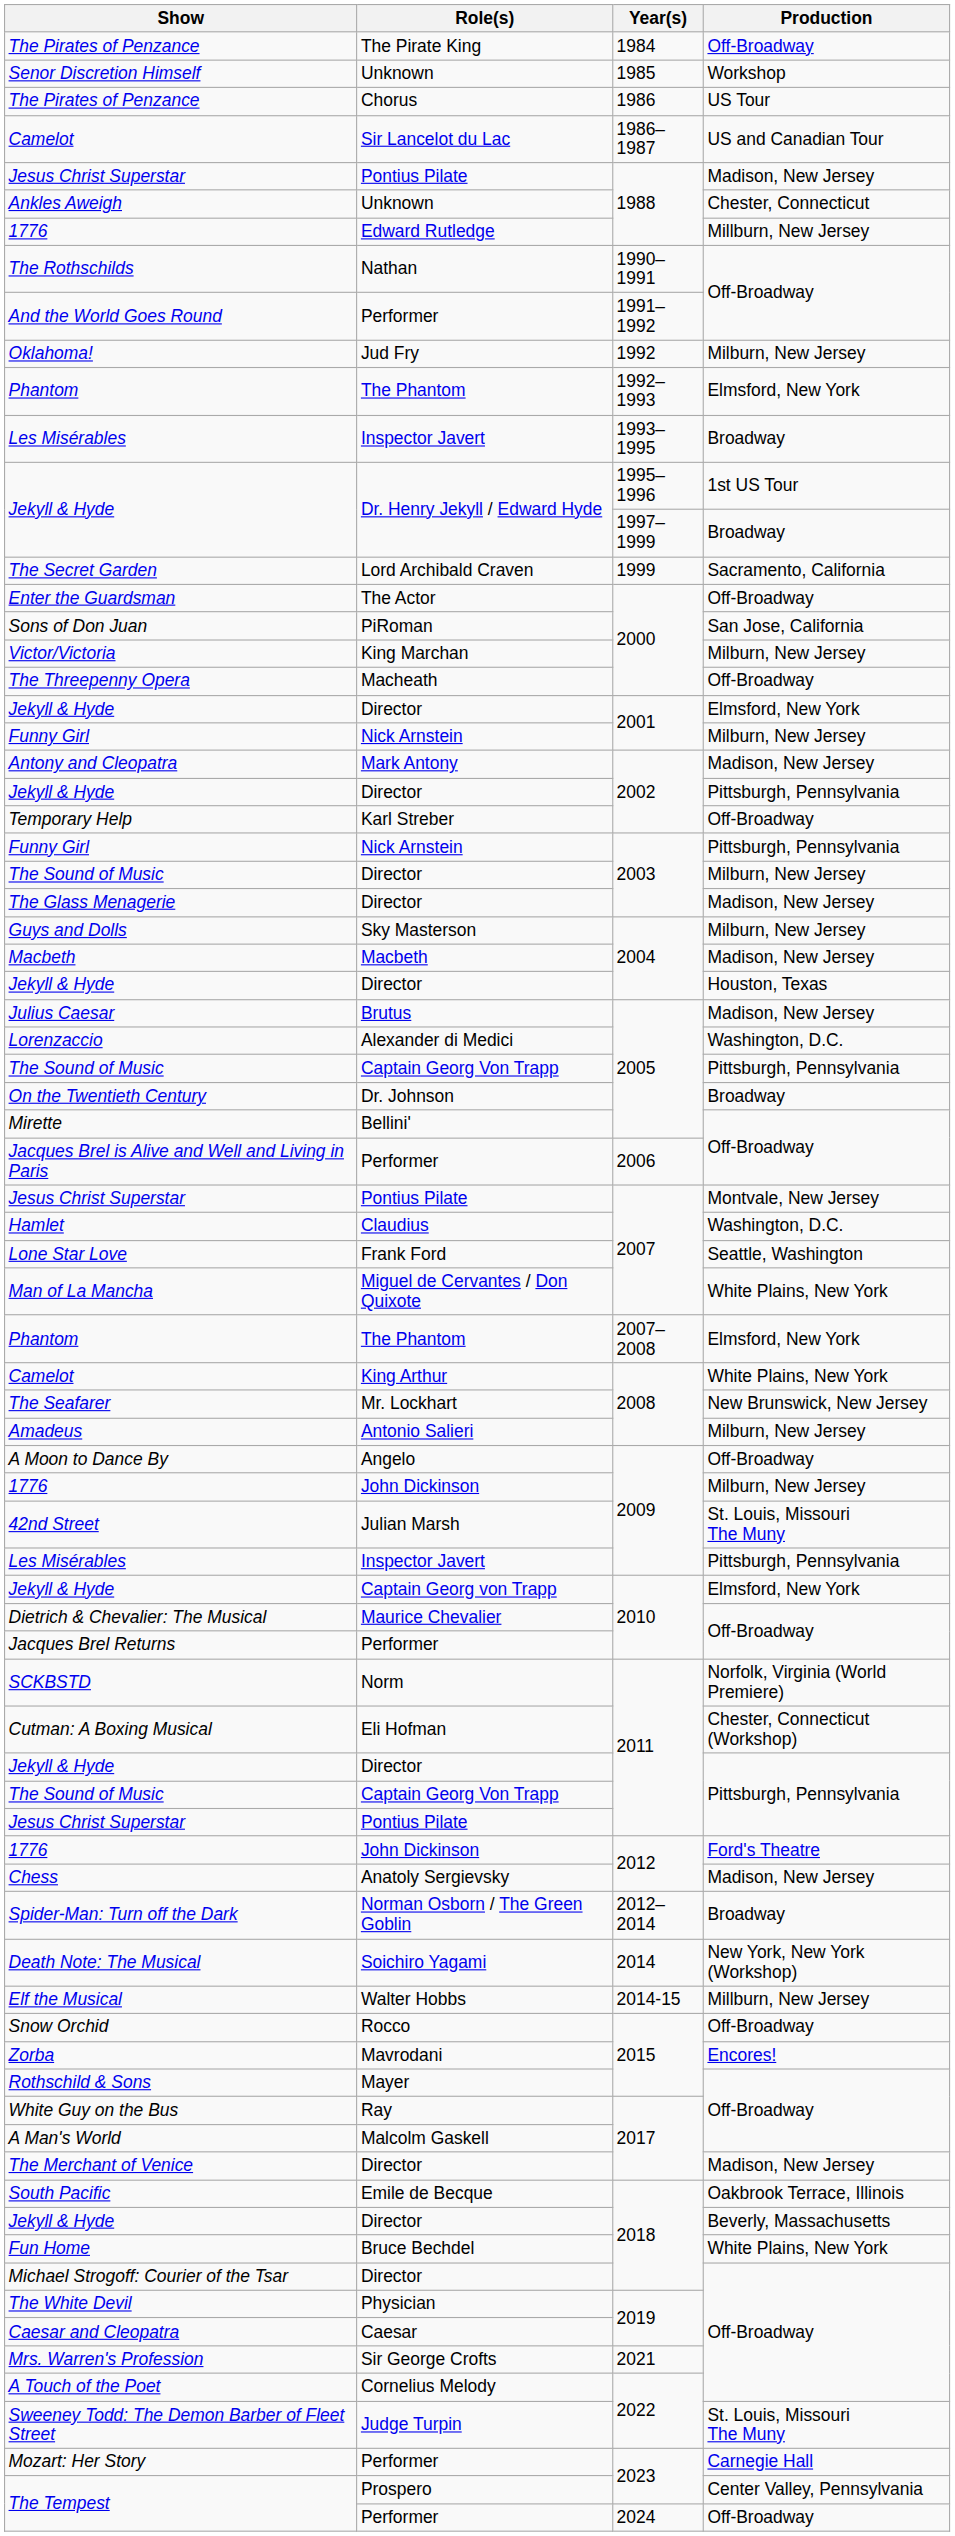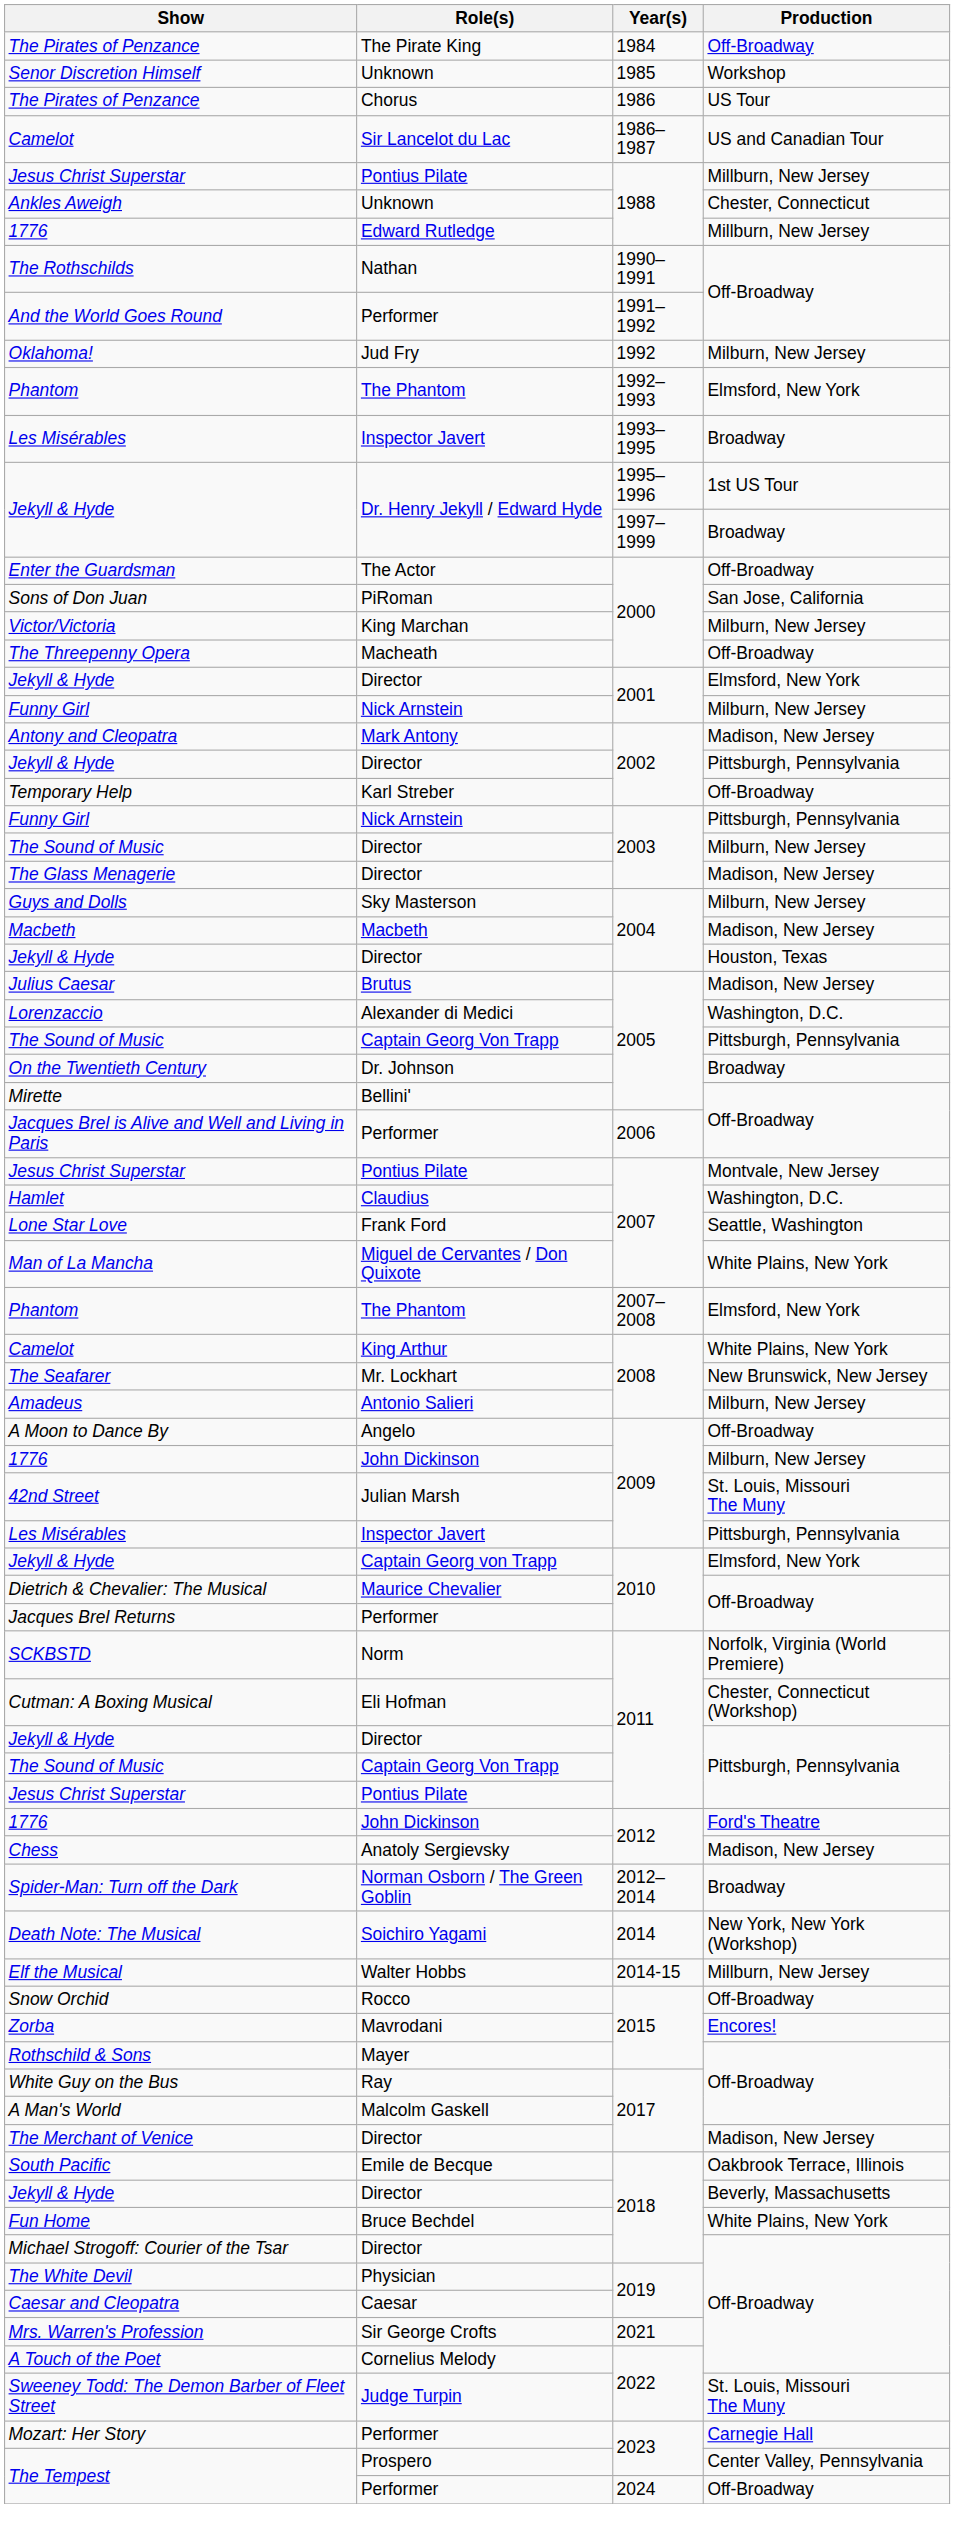 <table class="wikitable">
 <tr>
 <th>Show</th>
 <th>Role(s)</th>
 <th>Year(s)</th>
 <th>Production</th>
 </tr>
 <tr>
 <td><em><a href='#'>The Pirates of Penzance</a></em></td>
 <td>The Pirate King</td>
 <td>1984</td>
 <td><a href='#'>Off-Broadway</a></td>
 </tr>
 <tr>
 <td><em><a href='#'>Senor Discretion Himself</a></em></td>
 <td>Unknown</td>
 <td>1985</td>
 <td>Workshop</td>
 </tr>
 <tr>
 <td><em><a href='#'>The Pirates of Penzance</a></em></td>
 <td>Chorus</td>
 <td>1986</td>
 <td>US Tour</td>
 </tr>
 <tr>
 <td><em><a href='#'>Camelot</a></em></td>
 <td><a href='#'>Sir Lancelot du Lac</a></td>
 <td>1986–1987</td>
 <td>US and Canadian Tour</td>
 </tr>
 <tr>
 <td><em><a href='#'>Jesus Christ Superstar</a></em></td>
 <td><a href='#'>Pontius Pilate</a></td>
 <td rowspan=3>1988</td>
-<td>Madison, New Jersey</td>
+<td>Millburn, New Jersey</td>
 </tr>
 <tr>
 <td><em><a href='#'>Ankles Aweigh</a></em></td>
 <td>Unknown</td>
 <td>Chester, Connecticut</td>
 </tr>
 <tr>
 <td><em><a href='#'>1776</a></em></td>
 <td><a href='#'>Edward Rutledge</a></td>
 <td>Millburn, New Jersey</td>
 </tr>
 <tr>
 <td><em><a href='#'>The Rothschilds</a></em></td>
 <td>Nathan</td>
 <td>1990–1991</td>
 <td rowspan="2">Off-Broadway</td>
 </tr>
 <tr>
 <td><em><a href='#'>And the World Goes Round</a></em></td>
 <td>Performer</td>
 <td>1991–1992</td>
 </tr>
 <tr>
 <td><em><a href='#'>Oklahoma!</a></em></td>
 <td>Jud Fry</td>
 <td>1992</td>
 <td>Milburn, New Jersey</td>
 </tr>
 <tr>
 <td><em><a href='#'>Phantom</a></em></td>
 <td><a href='#'>The Phantom</a></td>
 <td>1992–1993</td>
 <td>Elmsford, New York</td>
 </tr>
 <tr>
 <td><em><a href='#'>Les Misérables</a></em></td>
 <td><a href='#'>Inspector Javert</a></td>
 <td>1993–1995</td>
 <td>Broadway</td>
 </tr>
 <tr>
 <td rowspan=2><em><a href='#'>Jekyll & Hyde</a></em></td>
 <td rowspan="2"><a href='#'>Dr. Henry Jekyll</a> / <a href='#'>Edward Hyde</a></td>
 <td>1995–1996</td>
 <td>1st US Tour</td>
 </tr>
 <tr>
 <td>1997–1999</td>
 <td>Broadway</td>
-</tr>
-<tr>
-<td><em><a href='#'>The Secret Garden</a></em></td>
-<td>Lord Archibald Craven</td>
-<td>1999</td>
-<td>Sacramento, California</td>
 </tr>
 <tr>
 <td><em><a href='#'>Enter the Guardsman</a></em></td>
 <td>The Actor</td>
 <td rowspan="4">2000</td>
 <td>Off-Broadway</td>
 </tr>
 <tr>
 <td><em>Sons of Don Juan</em></td>
 <td>PiRoman</td>
 <td>San Jose, California</td>
 </tr>
 <tr>
 <td><em><a href='#'>Victor/Victoria</a></em></td>
 <td>King Marchan</td>
 <td>Milburn, New Jersey</td>
 </tr>
 <tr>
 <td><em><a href='#'>The Threepenny Opera</a></em></td>
 <td>Macheath</td>
 <td>Off-Broadway</td>
 </tr>
 <tr>
 <td><em><a href='#'>Jekyll & Hyde</a></em></td>
 <td>Director</td>
 <td rowspan="2">2001</td>
 <td>Elmsford, New York</td>
 </tr>
 <tr>
 <td><em><a href='#'>Funny Girl</a></em></td>
 <td><a href='#'>Nick Arnstein</a></td>
 <td>Milburn, New Jersey</td>
 </tr>
 <tr>
 <td><em><a href='#'>Antony and Cleopatra</a></em></td>
 <td><a href='#'>Mark Antony</a></td>
 <td rowspan="3">2002</td>
 <td>Madison, New Jersey</td>
 </tr>
 <tr>
 <td><em><a href='#'>Jekyll & Hyde</a></em></td>
 <td>Director</td>
 <td>Pittsburgh, Pennsylvania</td>
 </tr>
 <tr>
 <td><em>Temporary Help</em></td>
 <td>Karl Streber</td>
 <td>Off-Broadway</td>
 </tr>
 <tr>
 <td><em><a href='#'>Funny Girl</a></em></td>
 <td><a href='#'>Nick Arnstein</a></td>
 <td rowspan="3">2003</td>
 <td>Pittsburgh, Pennsylvania</td>
 </tr>
 <tr>
 <td><em><a href='#'>The Sound of Music</a></em></td>
 <td>Director</td>
 <td>Milburn, New Jersey</td>
 </tr>
 <tr>
 <td><em><a href='#'>The Glass Menagerie</a></em></td>
 <td>Director</td>
 <td>Madison, New Jersey</td>
 </tr>
 <tr>
 <td><em><a href='#'>Guys and Dolls</a></em></td>
 <td>Sky Masterson</td>
 <td rowspan="3">2004</td>
 <td>Milburn, New Jersey</td>
 </tr>
 <tr>
 <td><em><a href='#'>Macbeth</a></em></td>
 <td><a href='#'>Macbeth</a></td>
 <td>Madison, New Jersey</td>
 </tr>
 <tr>
 <td><em><a href='#'>Jekyll & Hyde</a></em></td>
 <td>Director</td>
 <td>Houston, Texas</td>
 </tr>
 <tr>
 <td><em><a href='#'>Julius Caesar</a></em></td>
 <td><a href='#'>Brutus</a></td>
 <td rowspan="5">2005</td>
 <td>Madison, New Jersey</td>
 </tr>
 <tr>
 <td><em><a href='#'>Lorenzaccio</a></em></td>
 <td>Alexander di Medici</td>
 <td>Washington, D.C.</td>
 </tr>
 <tr>
 <td><em><a href='#'>The Sound of Music</a></em></td>
 <td><a href='#'>Captain Georg Von Trapp</a></td>
 <td>Pittsburgh, Pennsylvania</td>
 </tr>
 <tr>
 <td><em><a href='#'>On the Twentieth Century</a></em></td>
 <td>Dr. Johnson</td>
 <td>Broadway</td>
 </tr>
 <tr>
 <td><em>Mirette</em></td>
 <td>Bellini'</td>
 <td rowspan="2">Off-Broadway</td>
 </tr>
 <tr>
 <td><em><a href='#'>Jacques Brel is Alive and Well and Living in Paris</a></em></td>
 <td>Performer</td>
 <td>2006</td>
 </tr>
 <tr>
 <td><em><a href='#'>Jesus Christ Superstar</a></em></td>
 <td><a href='#'>Pontius Pilate</a></td>
 <td rowspan="4">2007</td>
 <td>Montvale, New Jersey</td>
 </tr>
 <tr>
 <td><em><a href='#'>Hamlet</a></em></td>
 <td><a href='#'>Claudius</a></td>
 <td>Washington, D.C.</td>
 </tr>
 <tr>
 <td><em><a href='#'>Lone Star Love</a></em></td>
 <td>Frank Ford</td>
 <td>Seattle, Washington</td>
 </tr>
 <tr>
 <td><em><a href='#'>Man of La Mancha</a></em></td>
 <td><a href='#'>Miguel de Cervantes</a> / <a href='#'>Don Quixote</a></td>
 <td>White Plains, New York</td>
 </tr>
 <tr>
 <td><em><a href='#'>Phantom</a></em></td>
 <td><a href='#'>The Phantom</a></td>
 <td>2007–2008</td>
 <td>Elmsford, New York</td>
 </tr>
 <tr>
 <td><em><a href='#'>Camelot</a></em></td>
 <td><a href='#'>King Arthur</a></td>
 <td rowspan="3">2008</td>
 <td>White Plains, New York</td>
 </tr>
 <tr>
 <td><em><a href='#'>The Seafarer</a></em></td>
 <td>Mr. Lockhart</td>
 <td>New Brunswick, New Jersey</td>
 </tr>
 <tr>
 <td><em><a href='#'>Amadeus</a></em></td>
 <td><a href='#'>Antonio Salieri</a></td>
 <td>Milburn, New Jersey</td>
 </tr>
 <tr>
 <td><em>A Moon to Dance By</em></td>
 <td>Angelo</td>
 <td rowspan="4">2009</td>
 <td>Off-Broadway</td>
 </tr>
 <tr>
 <td><em><a href='#'>1776</a></em></td>
 <td><a href='#'>John Dickinson</a></td>
 <td>Milburn, New Jersey</td>
 </tr>
 <tr>
 <td><em><a href='#'>42nd Street</a></em></td>
 <td>Julian Marsh</td>
 <td>St. Louis, Missouri<br><a href='#'>The Muny</a></td>
 </tr>
 <tr>
 <td><em><a href='#'>Les Misérables</a></em></td>
 <td><a href='#'>Inspector Javert</a></td>
 <td>Pittsburgh, Pennsylvania</td>
 </tr>
 <tr>
 <td><em><a href='#'>Jekyll & Hyde</a></em></td>
 <td><a href='#'>Captain Georg von Trapp</a></td>
 <td rowspan="3">2010</td>
 <td>Elmsford, New York</td>
 </tr>
 <tr>
 <td><em>Dietrich & Chevalier: The Musical</em></td>
 <td><a href='#'>Maurice Chevalier</a></td>
 <td rowspan="2">Off-Broadway</td>
 </tr>
 <tr>
 <td><em>Jacques Brel Returns</em></td>
 <td>Performer</td>
 </tr>
 <tr>
 <td><em><a href='#'>SCKBSTD</a></em></td>
 <td>Norm</td>
 <td rowspan="5">2011</td>
 <td>Norfolk, Virginia (World Premiere)</td>
 </tr>
 <tr>
 <td><em>Cutman: A Boxing Musical</em></td>
 <td>Eli Hofman</td>
 <td>Chester, Connecticut (Workshop)</td>
 </tr>
 <tr>
 <td><em><a href='#'>Jekyll & Hyde</a></em></td>
 <td>Director</td>
 <td rowspan=3>Pittsburgh, Pennsylvania</td>
 </tr>
 <tr>
 <td><em><a href='#'>The Sound of Music</a></em></td>
 <td><a href='#'>Captain Georg Von Trapp</a></td>
 </tr>
 <tr>
 <td><em><a href='#'>Jesus Christ Superstar</a></em></td>
 <td><a href='#'>Pontius Pilate</a></td>
 </tr>
 <tr>
 <td><em><a href='#'>1776</a></em></td>
 <td><a href='#'>John Dickinson</a></td>
 <td rowspan=2>2012</td>
 <td><a href='#'>Ford's Theatre</a></td>
 </tr>
 <tr>
 <td><em><a href='#'>Chess</a></em></td>
 <td>Anatoly Sergievsky</td>
 <td>Madison, New Jersey</td>
 </tr>
 <tr>
 <td><em><a href='#'>Spider-Man: Turn off the Dark</a></em></td>
 <td><a href='#'>Norman Osborn</a> / <a href='#'>The Green Goblin</a></td>
 <td>2012–2014</td>
 <td>Broadway</td>
 </tr>
 <tr>
 <td><em><a href='#'>Death Note: The Musical</a></em></td>
 <td><a href='#'>Soichiro Yagami</a></td>
 <td>2014</td>
 <td>New York, New York (Workshop)</td>
 </tr>
 <tr>
 <td><em><a href='#'>Elf the Musical</a></em></td>
 <td>Walter Hobbs</td>
 <td>2014-15</td>
 <td>Millburn, New Jersey</td>
 </tr>
 <tr>
 <td><em>Snow Orchid</em></td>
 <td>Rocco</td>
 <td rowspan="3">2015</td>
 <td>Off-Broadway</td>
 </tr>
 <tr>
 <td><a href='#'><em>Zorba</em></a></td>
 <td>Mavrodani</td>
 <td><a href='#'>Encores!</a></td>
 </tr>
 <tr>
 <td><em><a href='#'>Rothschild & Sons</a></em></td>
 <td>Mayer</td>
 <td rowspan="3">Off-Broadway</td>
 </tr>
 <tr>
 <td><em>White Guy on the Bus</em></td>
 <td>Ray</td>
 <td rowspan="3">2017</td>
 </tr>
 <tr>
 <td><em>A Man's World</em></td>
 <td>Malcolm Gaskell</td>
 </tr>
 <tr>
 <td><em><a href='#'>The Merchant of Venice</a></em></td>
 <td>Director</td>
 <td>Madison, New Jersey</td>
 </tr>
 <tr>
 <td><em><a href='#'>South Pacific</a></em></td>
 <td>Emile de Becque</td>
 <td rowspan=4>2018</td>
 <td>Oakbrook Terrace, Illinois</td>
 </tr>
 <tr>
 <td><em><a href='#'>Jekyll & Hyde</a></em></td>
 <td>Director</td>
 <td>Beverly, Massachusetts</td>
 </tr>
 <tr>
 <td><em><a href='#'>Fun Home</a></em></td>
 <td>Bruce Bechdel</td>
 <td>White Plains, New York</td>
 </tr>
 <tr>
 <td><em>Michael Strogoff: Courier of the Tsar</em></td>
 <td>Director</td>
 <td rowspan="5">Off-Broadway</td>
 </tr>
 <tr>
 <td><em><a href='#'>The White Devil</a></em></td>
 <td>Physician</td>
 <td rowspan=2>2019</td>
 </tr>
 <tr>
 <td><a href='#'><em>Caesar and Cleopatra</em></a></td>
 <td>Caesar</td>
 </tr>
 <tr>
 <td><em><a href='#'>Mrs. Warren's Profession</a></em></td>
 <td>Sir George Crofts</td>
 <td>2021</td>
 </tr>
 <tr>
 <td><em><a href='#'>A Touch of the Poet</a></em></td>
 <td>Cornelius Melody</td>
 <td rowspan=2>2022</td>
 </tr>
 <tr>
 <td><em><a href='#'>Sweeney Todd: The Demon Barber of Fleet Street</a></em></td>
 <td><a href='#'>Judge Turpin</a></td>
 <td>St. Louis, Missouri<br><a href='#'>The Muny</a></td>
 </tr>
 <tr>
 <td><em>Mozart: Her Story</em></td>
 <td>Performer</td>
 <td rowspan=2>2023</td>
 <td><a href='#'>Carnegie Hall</a></td>
 </tr>
 <tr>
 <td rowspan=2><em><a href='#'>The Tempest</a></em></td>
 <td>Prospero</td>
 <td>Center Valley, Pennsylvania</td>
 </tr>
 <tr>
 <td>Performer</td>
 <td>2024</td>
 <td>Off-Broadway</td>
 </tr>
 </table>
